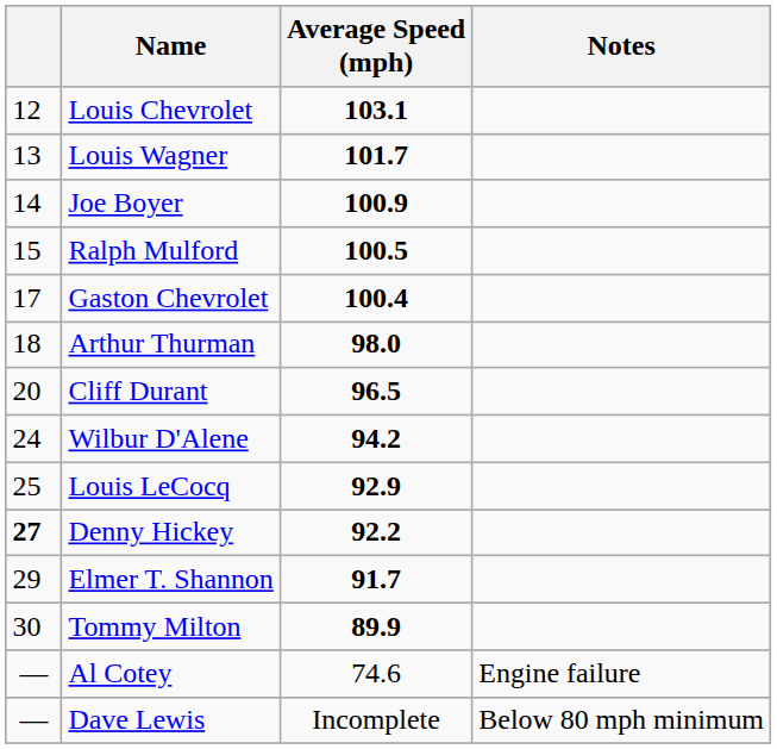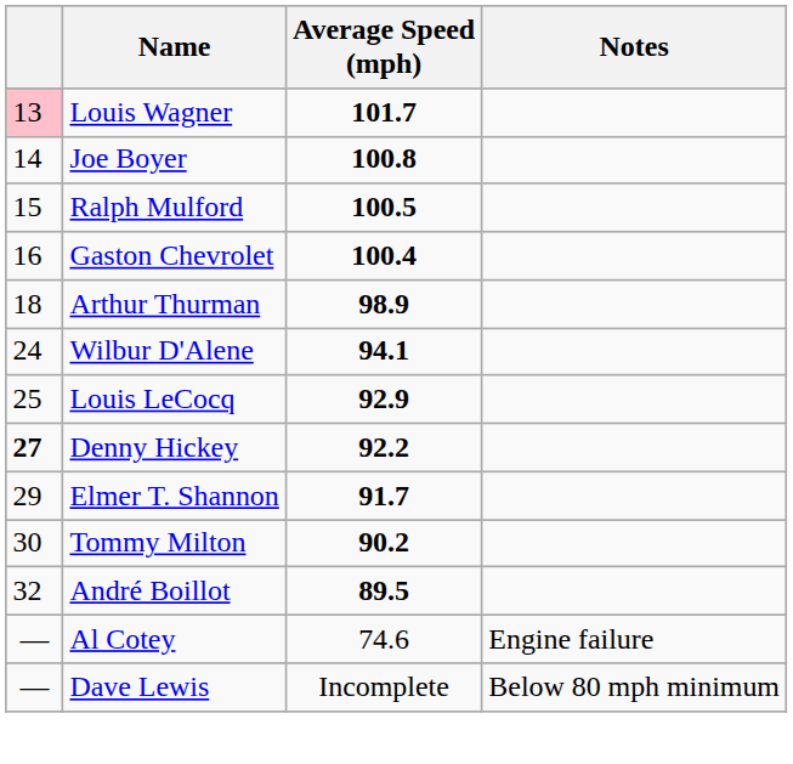 <table class="wikitable" style="font-size: 90%;">
 <tr align="center">
 <th></th>
 <th>Name</th>
 <th>Average Speed<br>(mph)</th>
 <th>Notes</th>
 </tr>
 <tr>
-<td>12</td>
-<td> <a href='#'>Louis Chevrolet</a></td>
-<td align="center"><strong>103.1</strong></td>
-<td></td>
-</tr>
-<tr>
-<td>13</td>
+<td style="background: pink;">13</td>
 <td> <a href='#'>Louis Wagner</a> <strong></strong></td>
 <td align="center"><strong>101.7</strong></td>
 <td></td>
 </tr>
 <tr>
 <td>14</td>
 <td> <a href='#'>Joe Boyer</a> <strong></strong></td>
-<td align="center"><strong>100.9</strong></td>
+<td align="center"><strong>100.8</strong></td>
 <td></td>
 </tr>
 <tr>
 <td>15</td>
 <td> <a href='#'>Ralph Mulford</a></td>
 <td align="center"><strong>100.5</strong></td>
 <td></td>
 </tr>
 <tr>
-<td>17</td>
+<td>16</td>
 <td> <a href='#'>Gaston Chevrolet</a> <strong></strong></td>
 <td align="center"><strong>100.4</strong></td>
 <td></td>
 </tr>
 <tr>
 <td>18</td>
 <td> <a href='#'>Arthur Thurman</a> <strong></strong></td>
-<td align="center"><strong>98.0</strong></td>
-<td></td>
-</tr>
-<tr>
-<td>20</td>
-<td> <a href='#'>Cliff Durant</a> <strong></strong></td>
-<td align="center"><strong>96.5</strong></td>
+<td align="center"><strong>98.9</strong></td>
 <td></td>
 </tr>
 <tr>
 <td>24</td>
 <td> <a href='#'>Wilbur D'Alene</a></td>
-<td align="center"><strong>94.2</strong></td>
+<td align="center"><strong>94.1</strong></td>
 <td></td>
 </tr>
 <tr>
 <td>25</td>
 <td> <a href='#'>Louis LeCocq</a> <strong></strong></td>
 <td align="center"><strong>92.9</strong></td>
 <td></td>
 </tr>
 <tr>
 <td><strong>27</strong></td>
 <td> <a href='#'>Denny Hickey</a> <strong></strong></td>
 <td align="center"><strong>92.2</strong></td>
 <td></td>
 </tr>
 <tr>
 <td>29</td>
 <td> <a href='#'>Elmer T. Shannon</a> <strong></strong></td>
 <td align="center"><strong>91.7</strong></td>
 <td></td>
 </tr>
 <tr>
 <td>30</td>
 <td> <a href='#'>Tommy Milton</a> <strong></strong></td>
-<td align="center"><strong>89.9</strong></td>
+<td align="center"><strong>90.2</strong></td>
+<td></td>
+</tr>
+<tr>
+<td>32</td>
+<td> <a href='#'>André Boillot</a> <strong></strong></td>
+<td align="center"><strong>89.5</strong></td>
 <td></td>
 </tr>
 <tr>
 <td> — </td>
 <td> <a href='#'>Al Cotey</a> <strong></strong></td>
 <td align="center">74.6</td>
 <td>Engine failure</td>
 </tr>
 <tr>
 <td> — </td>
 <td> <a href='#'>Dave Lewis</a></td>
 <td align="center">Incomplete</td>
 <td>Below 80 mph minimum</td>
 </tr>
 </table>
